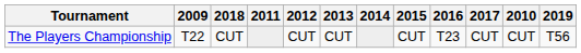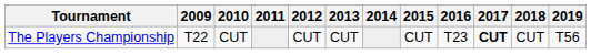 <table class="wikitable" style="font-size:95%;text-align:center;">
 <tr>
 <th>Tournament</th>
 <th>2009</th>
-<th>2018</th>
+<th>2010</th>
 <th>2011</th>
 <th>2012</th>
 <th>2013</th>
 <th>2014</th>
 <th>2015</th>
 <th>2016</th>
 <th>2017</th>
-<th>2010</th>
+<th>2018</th>
 <th>2019</th>
 </tr>
 <tr>
 <td align=left><a href='#'>The Players Championship</a></td>
 <td>T22</td>
 <td>CUT</td>
 <td style="background:#eeeeee;"></td>
 <td>CUT</td>
 <td>CUT</td>
 <td style="background:#eeeeee;"></td>
 <td>CUT</td>
 <td>T23</td>
-<td>CUT</td>
+<td><strong>CUT</strong></td>
 <td>CUT</td>
 <td>T56</td>
 </tr>
 </table>
